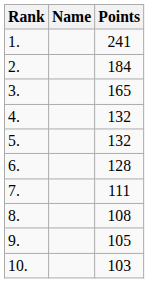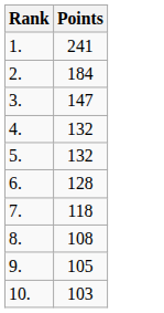 <table class="wikitable sortable">
 <tr>
 <th>Rank</th>
-<th>Name</th>
 <th>Points</th>
 </tr>
 <tr>
 <td>1.</td>
-<td></td>
 <td align=center>241</td>
 </tr>
 <tr>
 <td>2.</td>
-<td></td>
 <td align=center>184</td>
 </tr>
 <tr>
 <td>3.</td>
-<td></td>
-<td align=center>165</td>
+<td align=center>147</td>
 </tr>
 <tr>
 <td>4.</td>
-<td></td>
 <td align=center>132</td>
 </tr>
 <tr>
 <td>5.</td>
-<td></td>
 <td align=center>132</td>
 </tr>
 <tr>
 <td>6.</td>
-<td></td>
 <td align=center>128</td>
 </tr>
 <tr>
 <td>7.</td>
-<td></td>
-<td align=center>111</td>
+<td align=center>118</td>
 </tr>
 <tr>
 <td>8.</td>
-<td></td>
 <td align=center>108</td>
 </tr>
 <tr>
 <td>9.</td>
-<td></td>
 <td align=center>105</td>
 </tr>
 <tr>
 <td>10.</td>
-<td></td>
 <td align=center>103</td>
 </tr>
 </table>
